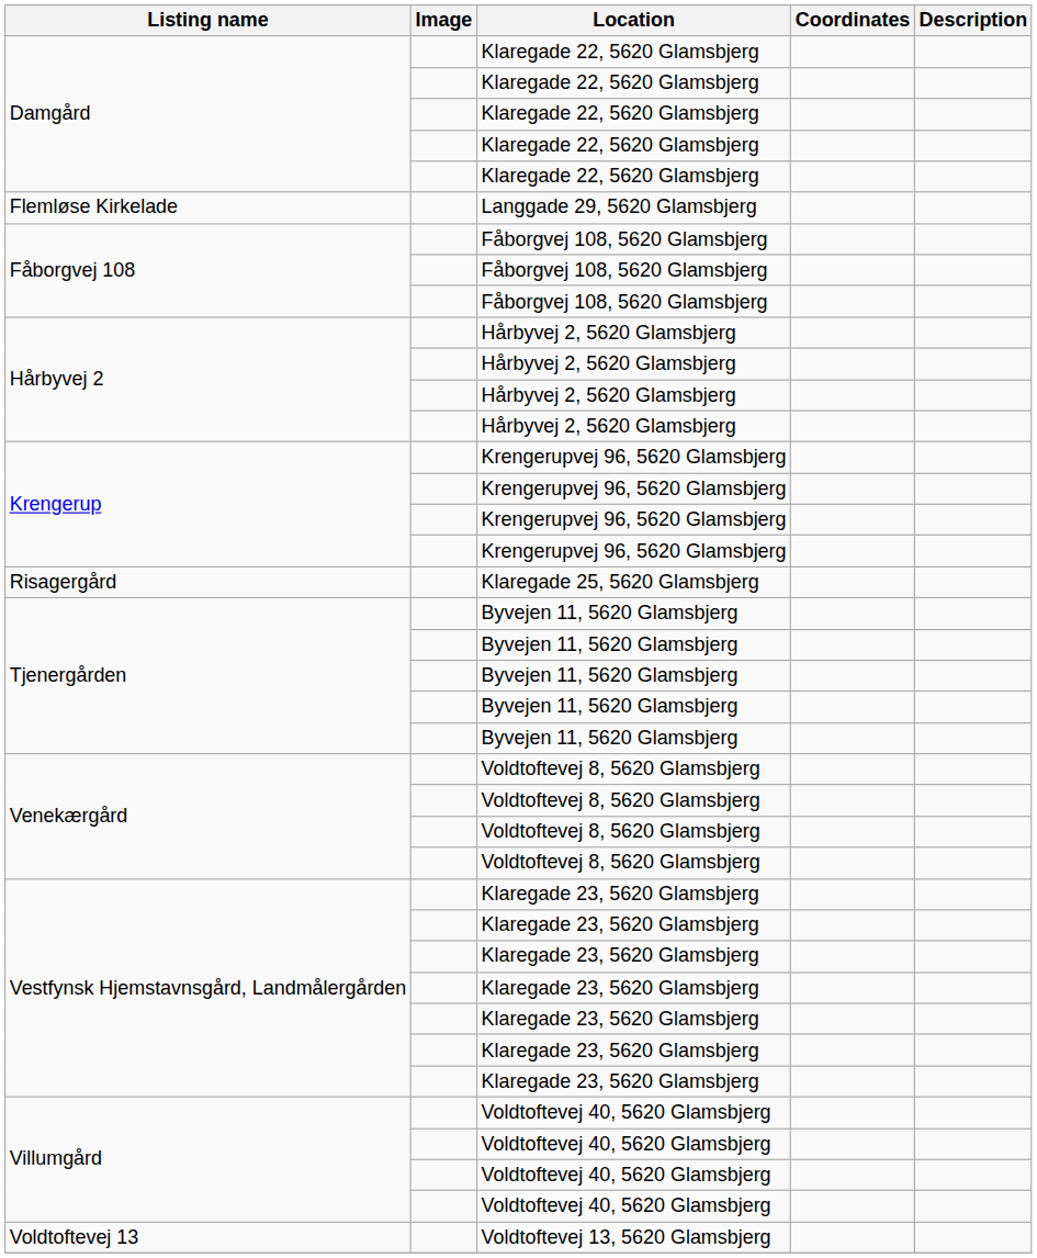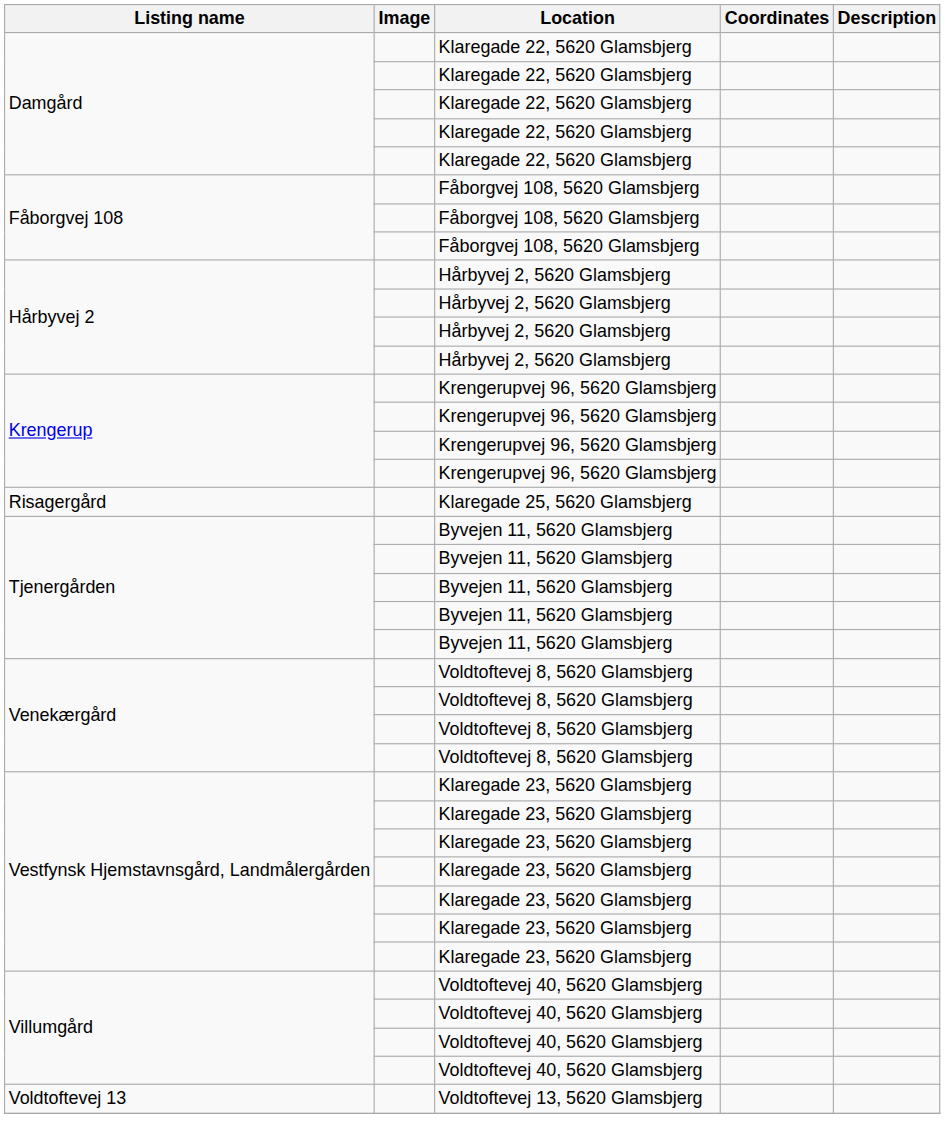 <table class="wikitable sortable">
 <tr>
 <th>Listing name</th>
 <th>Image</th>
 <th>Location</th>
 <th>Coordinates</th>
 <th>Description</th>
 </tr>
 <tr>
 <td rowspan="5">Damgård</td>
 <td></td>
 <td>Klaregade 22, 5620 Glamsbjerg</td>
 <td></td>
 <td></td>
 </tr>
 <tr>
 <td></td>
 <td>Klaregade 22, 5620 Glamsbjerg</td>
 <td></td>
 <td></td>
 </tr>
 <tr>
 <td></td>
 <td>Klaregade 22, 5620 Glamsbjerg</td>
 <td></td>
 <td></td>
 </tr>
 <tr>
 <td></td>
 <td>Klaregade 22, 5620 Glamsbjerg</td>
 <td></td>
 <td></td>
 </tr>
 <tr>
 <td></td>
 <td>Klaregade 22, 5620 Glamsbjerg</td>
-<td></td>
-<td></td>
-</tr>
-<tr>
-<td>Flemløse Kirkelade</td>
-<td></td>
-<td>Langgade 29, 5620 Glamsbjerg</td>
 <td></td>
 <td></td>
 </tr>
 <tr>
 <td rowspan="3">Fåborgvej 108</td>
 <td></td>
 <td>Fåborgvej 108, 5620 Glamsbjerg</td>
 <td></td>
 <td></td>
 </tr>
 <tr>
 <td></td>
 <td>Fåborgvej 108, 5620 Glamsbjerg</td>
 <td></td>
 <td></td>
 </tr>
 <tr>
 <td></td>
 <td>Fåborgvej 108, 5620 Glamsbjerg</td>
 <td></td>
 <td></td>
 </tr>
 <tr>
 <td rowspan="4">Hårbyvej 2</td>
 <td></td>
 <td>Hårbyvej 2, 5620 Glamsbjerg</td>
 <td></td>
 <td></td>
 </tr>
 <tr>
 <td></td>
 <td>Hårbyvej 2, 5620 Glamsbjerg</td>
 <td></td>
 <td></td>
 </tr>
 <tr>
 <td></td>
 <td>Hårbyvej 2, 5620 Glamsbjerg</td>
 <td></td>
 <td></td>
 </tr>
 <tr>
 <td></td>
 <td>Hårbyvej 2, 5620 Glamsbjerg</td>
 <td></td>
 <td></td>
 </tr>
 <tr>
 <td rowspan="4"><a href='#'>Krengerup</a></td>
 <td></td>
 <td>Krengerupvej 96, 5620 Glamsbjerg</td>
 <td></td>
 <td></td>
 </tr>
 <tr>
 <td></td>
 <td>Krengerupvej 96, 5620 Glamsbjerg</td>
 <td></td>
 <td></td>
 </tr>
 <tr>
 <td></td>
 <td>Krengerupvej 96, 5620 Glamsbjerg</td>
 <td></td>
 <td></td>
 </tr>
 <tr>
 <td></td>
 <td>Krengerupvej 96, 5620 Glamsbjerg</td>
 <td></td>
 <td></td>
 </tr>
 <tr>
 <td>Risagergård</td>
 <td></td>
 <td>Klaregade 25, 5620 Glamsbjerg</td>
 <td></td>
 <td></td>
 </tr>
 <tr>
 <td rowspan="5">Tjenergården</td>
 <td></td>
 <td>Byvejen 11, 5620 Glamsbjerg</td>
 <td></td>
 <td></td>
 </tr>
 <tr>
 <td></td>
 <td>Byvejen 11, 5620 Glamsbjerg</td>
 <td></td>
 <td></td>
 </tr>
 <tr>
 <td></td>
 <td>Byvejen 11, 5620 Glamsbjerg</td>
 <td></td>
 <td></td>
 </tr>
 <tr>
 <td></td>
 <td>Byvejen 11, 5620 Glamsbjerg</td>
 <td></td>
 <td></td>
 </tr>
 <tr>
 <td></td>
 <td>Byvejen 11, 5620 Glamsbjerg</td>
 <td></td>
 <td></td>
 </tr>
 <tr>
 <td rowspan="4">Venekærgård</td>
 <td></td>
 <td>Voldtoftevej 8, 5620 Glamsbjerg</td>
 <td></td>
 <td></td>
 </tr>
 <tr>
 <td></td>
 <td>Voldtoftevej 8, 5620 Glamsbjerg</td>
 <td></td>
 <td></td>
 </tr>
 <tr>
 <td></td>
 <td>Voldtoftevej 8, 5620 Glamsbjerg</td>
 <td></td>
 <td></td>
 </tr>
 <tr>
 <td></td>
 <td>Voldtoftevej 8, 5620 Glamsbjerg</td>
 <td></td>
 <td></td>
 </tr>
 <tr>
 <td rowspan="7">Vestfynsk Hjemstavnsgård, Landmålergården</td>
 <td></td>
 <td>Klaregade 23, 5620 Glamsbjerg</td>
 <td></td>
 <td></td>
 </tr>
 <tr>
 <td></td>
 <td>Klaregade 23, 5620 Glamsbjerg</td>
 <td></td>
 <td></td>
 </tr>
 <tr>
 <td></td>
 <td>Klaregade 23, 5620 Glamsbjerg</td>
 <td></td>
 <td></td>
 </tr>
 <tr>
 <td></td>
 <td>Klaregade 23, 5620 Glamsbjerg</td>
 <td></td>
 <td></td>
 </tr>
 <tr>
 <td></td>
 <td>Klaregade 23, 5620 Glamsbjerg</td>
 <td></td>
 <td></td>
 </tr>
 <tr>
 <td></td>
 <td>Klaregade 23, 5620 Glamsbjerg</td>
 <td></td>
 <td></td>
 </tr>
 <tr>
 <td></td>
 <td>Klaregade 23, 5620 Glamsbjerg</td>
 <td></td>
 <td></td>
 </tr>
 <tr>
 <td rowspan="4">Villumgård</td>
 <td></td>
 <td>Voldtoftevej 40, 5620 Glamsbjerg</td>
 <td></td>
 <td></td>
 </tr>
 <tr>
 <td></td>
 <td>Voldtoftevej 40, 5620 Glamsbjerg</td>
 <td></td>
 <td></td>
 </tr>
 <tr>
 <td></td>
 <td>Voldtoftevej 40, 5620 Glamsbjerg</td>
 <td></td>
 <td></td>
 </tr>
 <tr>
 <td></td>
 <td>Voldtoftevej 40, 5620 Glamsbjerg</td>
 <td></td>
 <td></td>
 </tr>
 <tr>
 <td>Voldtoftevej 13</td>
 <td></td>
 <td>Voldtoftevej 13, 5620 Glamsbjerg</td>
 <td></td>
 <td></td>
 </tr>
 <tr>
 </tr>
 </table>
